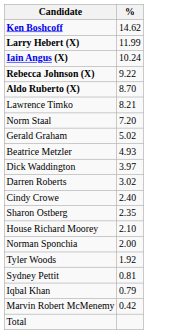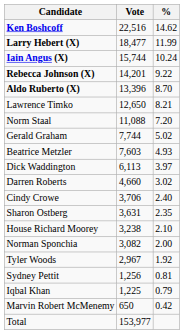 <table class="wikitable">
 <tr>
 <th bgcolor="#DDDDFF">Candidate</th>
+<th bgcolor="#DDDDFF">Vote</th>
 <th bgcolor="#DDDDFF">%</th>
 </tr>
 <tr>
 <td><strong><a href='#'>Ken Boshcoff</a></strong></td>
+<td>22,516</td>
 <td>14.62</td>
 </tr>
 <tr>
 <td><strong>Larry Hebert (X)</strong></td>
+<td>18,477</td>
 <td>11.99</td>
 </tr>
 <tr>
 <td><strong><a href='#'>Iain Angus</a> (X)</strong></td>
+<td>15,744</td>
 <td>10.24</td>
 </tr>
 <tr>
 <td><strong>Rebecca Johnson (X)</strong></td>
+<td>14,201</td>
 <td>9.22</td>
 </tr>
 <tr>
 <td><strong>Aldo Ruberto (X)</strong></td>
+<td>13,396</td>
 <td>8.70</td>
 </tr>
 <tr>
 <td>Lawrence Timko</td>
+<td>12,650</td>
 <td>8.21</td>
 </tr>
 <tr>
 <td>Norm Staal</td>
+<td>11,088</td>
 <td>7.20</td>
 </tr>
 <tr>
 <td>Gerald Graham</td>
+<td>7,744</td>
 <td>5.02</td>
 </tr>
 <tr>
 <td>Beatrice Metzler</td>
+<td>7,603</td>
 <td>4.93</td>
 </tr>
 <tr>
 <td>Dick Waddington</td>
+<td>6,113</td>
 <td>3.97</td>
 </tr>
 <tr>
 <td>Darren Roberts</td>
+<td>4,660</td>
 <td>3.02</td>
 </tr>
 <tr>
 <td>Cindy Crowe</td>
+<td>3,706</td>
 <td>2.40</td>
 </tr>
 <tr>
 <td>Sharon Ostberg</td>
+<td>3,631</td>
 <td>2.35</td>
 </tr>
 <tr>
 <td>House Richard Moorey</td>
+<td>3,238</td>
 <td>2.10</td>
 </tr>
 <tr>
 <td>Norman Sponchia</td>
+<td>3,082</td>
 <td>2.00</td>
 </tr>
 <tr>
 <td>Tyler Woods</td>
+<td>2,967</td>
 <td>1.92</td>
 </tr>
 <tr>
 <td>Sydney Pettit</td>
+<td>1,256</td>
 <td>0.81</td>
 </tr>
 <tr>
 <td>Iqbal Khan</td>
+<td>1,225</td>
 <td>0.79</td>
 </tr>
 <tr>
 <td>Marvin Robert McMenemy</td>
+<td>650</td>
 <td>0.42</td>
 </tr>
 <tr>
 <td>Total</td>
+<td>153,977</td>
 <td></td>
 </tr>
 </table>
